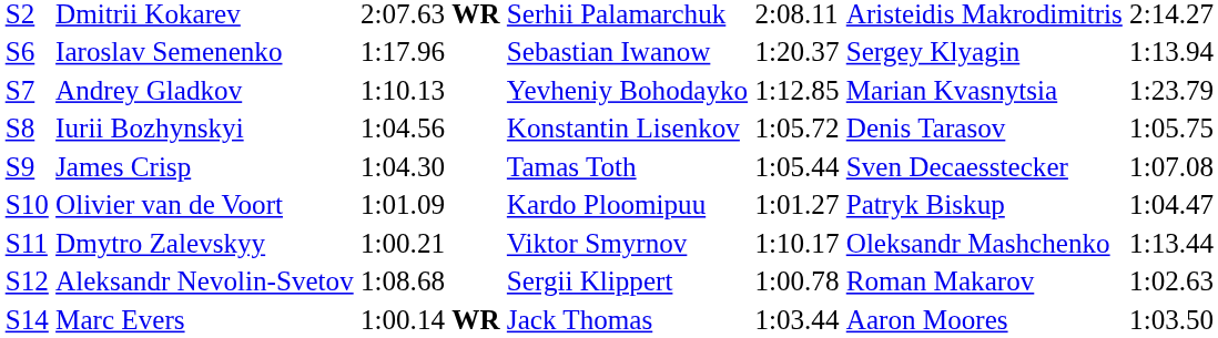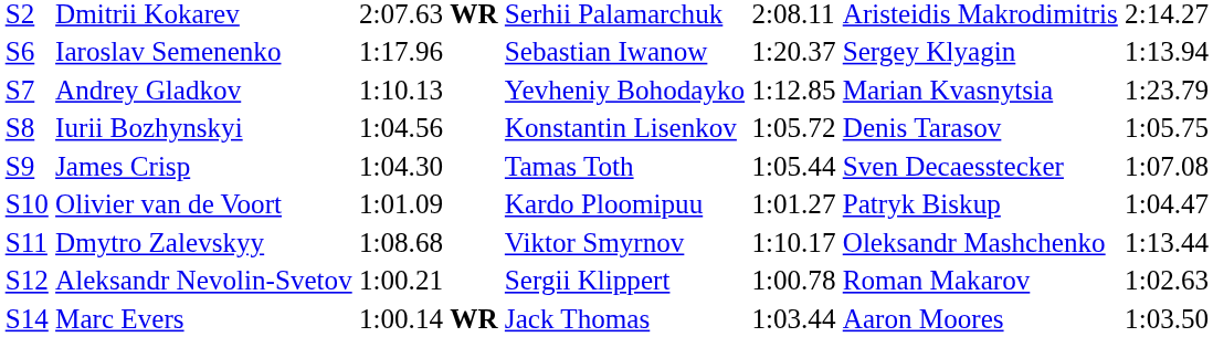 <table>
 <tr>
 <td><a href='#'>S2</a></td>
 <td><a href='#'>Dmitrii Kokarev</a><br></td>
 <td>2:07.63 <strong>WR</strong></td>
 <td><a href='#'>Serhii Palamarchuk</a><br></td>
 <td>2:08.11</td>
 <td><a href='#'>Aristeidis Makrodimitris</a><br></td>
 <td>2:14.27</td>
 </tr>
 <tr>
 <td><a href='#'>S6</a></td>
 <td><a href='#'>Iaroslav Semenenko</a><br></td>
 <td>1:17.96</td>
 <td><a href='#'>Sebastian Iwanow</a><br></td>
 <td>1:20.37</td>
 <td><a href='#'>Sergey Klyagin</a><br></td>
 <td>1:13.94</td>
 </tr>
 <tr>
 <td><a href='#'>S7</a></td>
 <td><a href='#'>Andrey Gladkov</a><br></td>
 <td>1:10.13</td>
 <td><a href='#'>Yevheniy Bohodayko</a><br></td>
 <td>1:12.85</td>
 <td><a href='#'>Marian Kvasnytsia</a><br></td>
 <td>1:23.79</td>
 </tr>
 <tr>
 <td><a href='#'>S8</a></td>
 <td><a href='#'>Iurii Bozhynskyi</a><br></td>
 <td>1:04.56</td>
 <td><a href='#'>Konstantin Lisenkov</a><br></td>
 <td>1:05.72</td>
 <td><a href='#'>Denis Tarasov</a><br></td>
 <td>1:05.75</td>
 </tr>
 <tr>
 <td><a href='#'>S9</a></td>
 <td><a href='#'>James Crisp</a><br></td>
 <td>1:04.30</td>
 <td><a href='#'>Tamas Toth</a><br></td>
 <td>1:05.44</td>
 <td><a href='#'>Sven Decaesstecker</a><br></td>
 <td>1:07.08</td>
 </tr>
 <tr>
 <td><a href='#'>S10</a></td>
 <td><a href='#'>Olivier van de Voort</a><br></td>
 <td>1:01.09</td>
 <td><a href='#'>Kardo Ploomipuu</a><br></td>
 <td>1:01.27</td>
 <td><a href='#'>Patryk Biskup</a><br></td>
 <td>1:04.47</td>
 </tr>
 <tr>
 <td><a href='#'>S11</a></td>
 <td><a href='#'>Dmytro Zalevskyy</a><br></td>
-<td>1:00.21</td>
+<td>1:08.68</td>
 <td><a href='#'>Viktor Smyrnov</a><br></td>
 <td>1:10.17</td>
 <td><a href='#'>Oleksandr Mashchenko</a><br></td>
 <td>1:13.44</td>
 </tr>
 <tr>
 <td><a href='#'>S12</a></td>
 <td><a href='#'>Aleksandr Nevolin-Svetov</a><br></td>
-<td>1:08.68</td>
+<td>1:00.21</td>
 <td><a href='#'>Sergii Klippert</a><br></td>
 <td>1:00.78</td>
 <td><a href='#'>Roman Makarov</a><br></td>
 <td>1:02.63</td>
 </tr>
 <tr>
 <td><a href='#'>S14</a></td>
 <td><a href='#'>Marc Evers</a><br></td>
 <td>1:00.14 <strong>WR</strong></td>
 <td><a href='#'>Jack Thomas</a><br></td>
 <td>1:03.44</td>
 <td><a href='#'>Aaron Moores</a><br></td>
 <td>1:03.50</td>
 </tr>
 </table>
